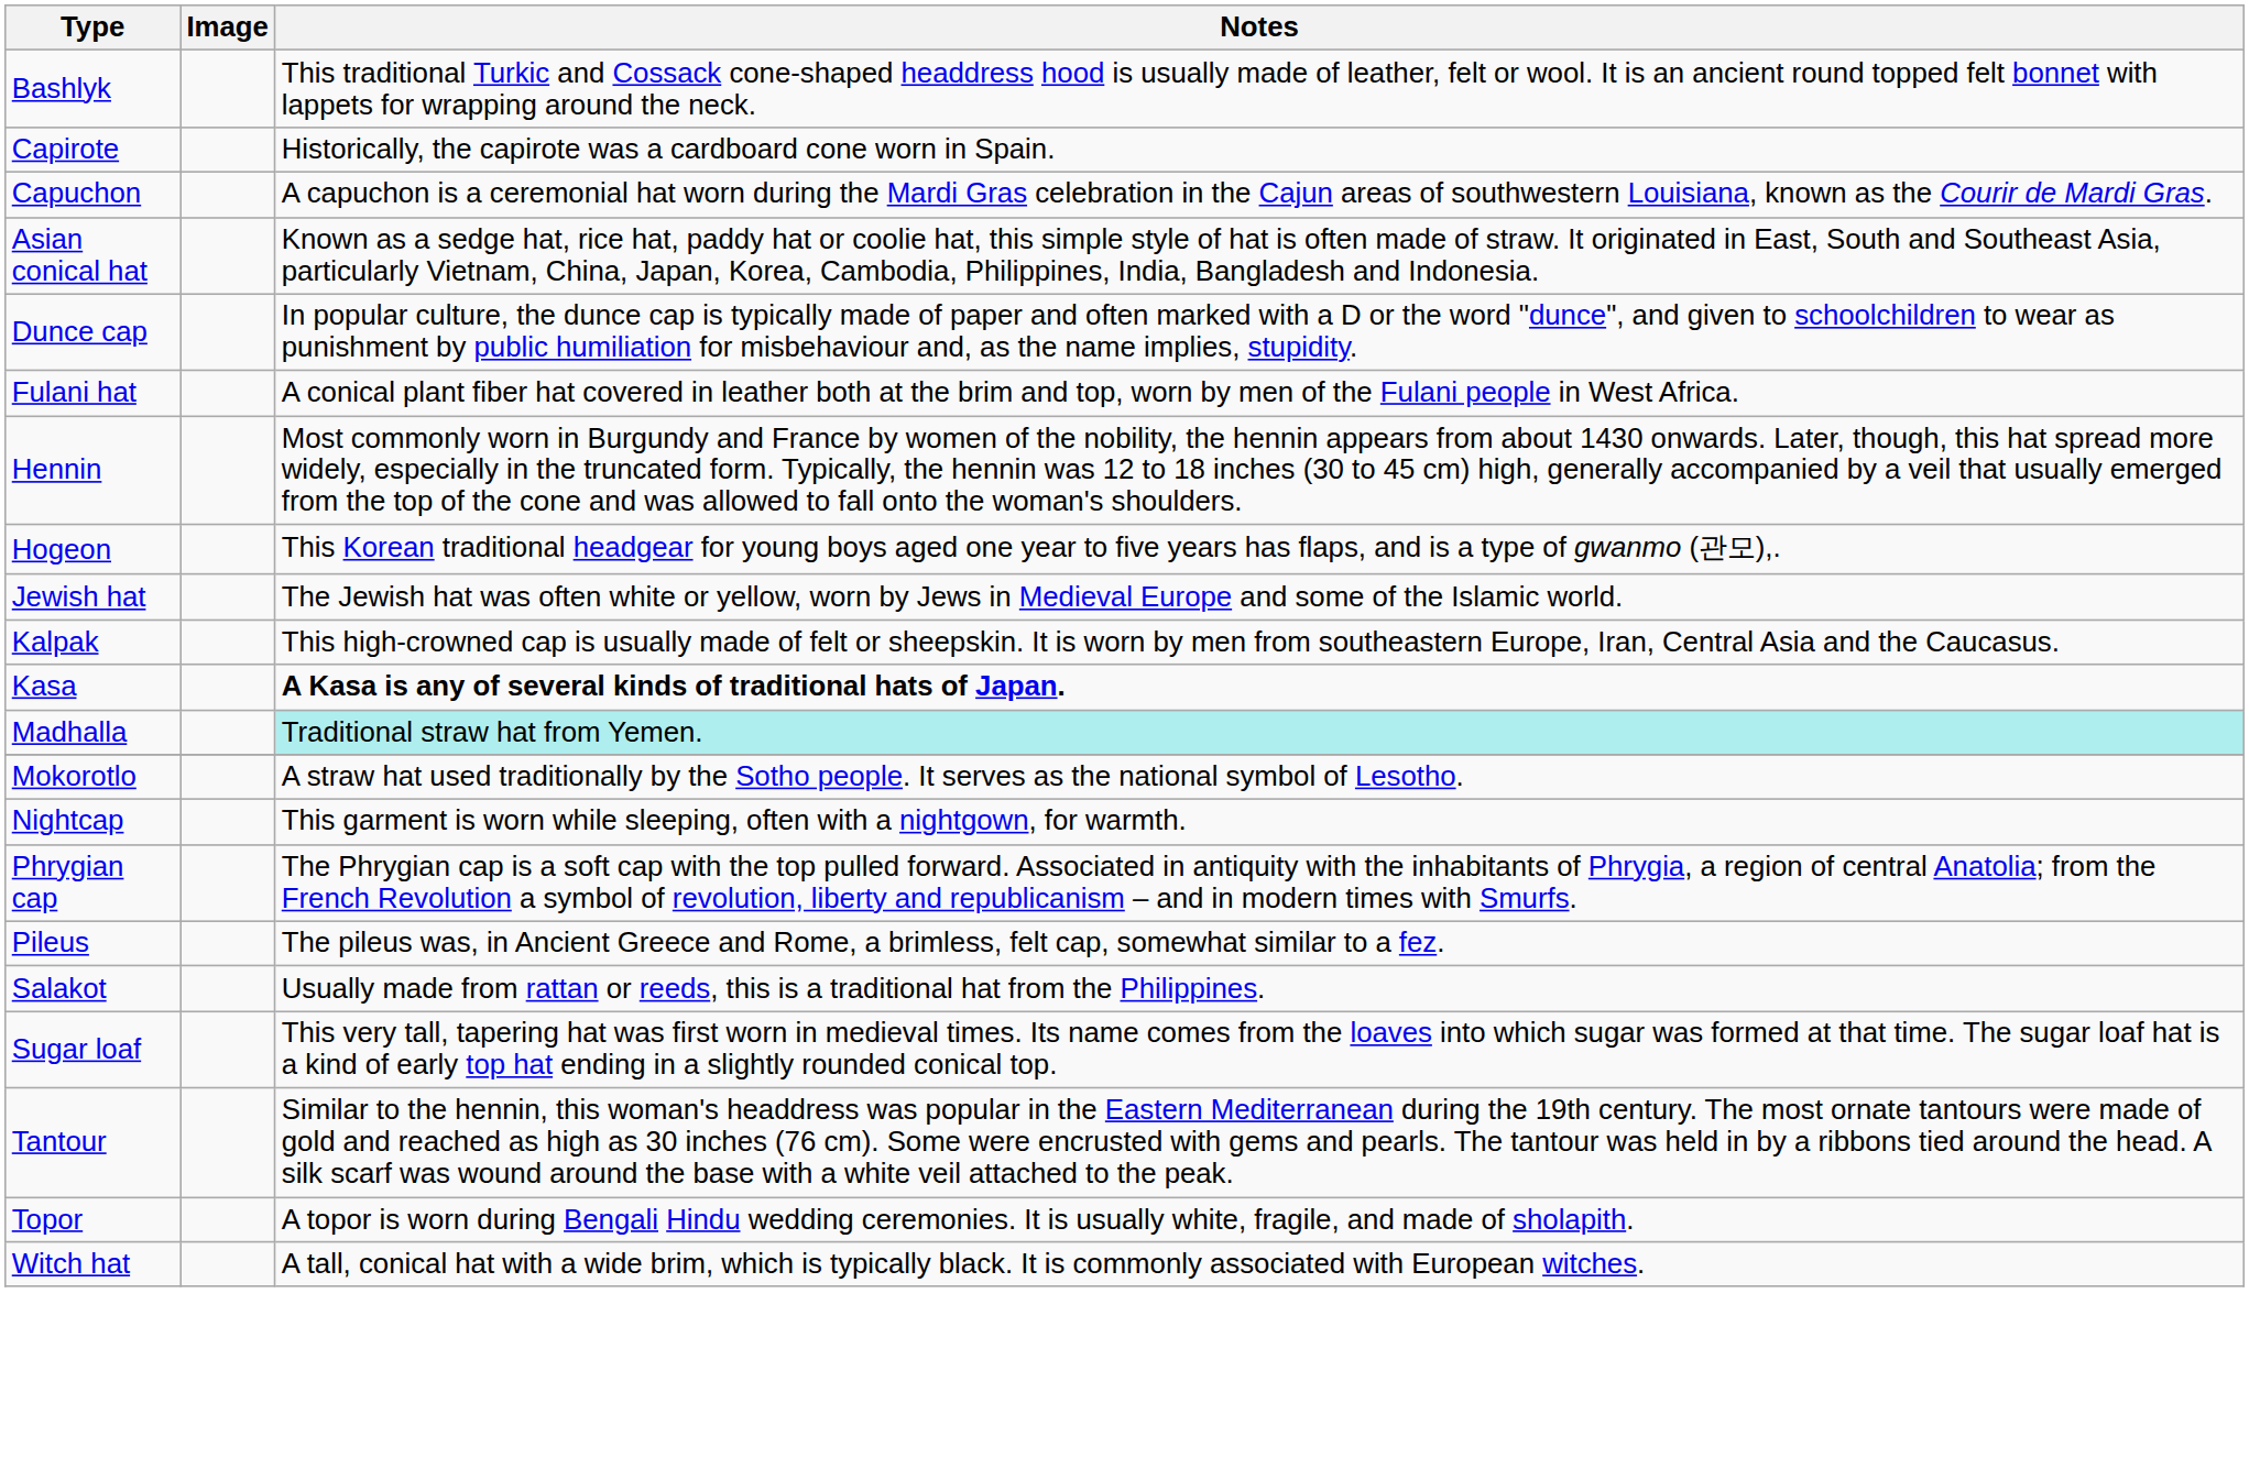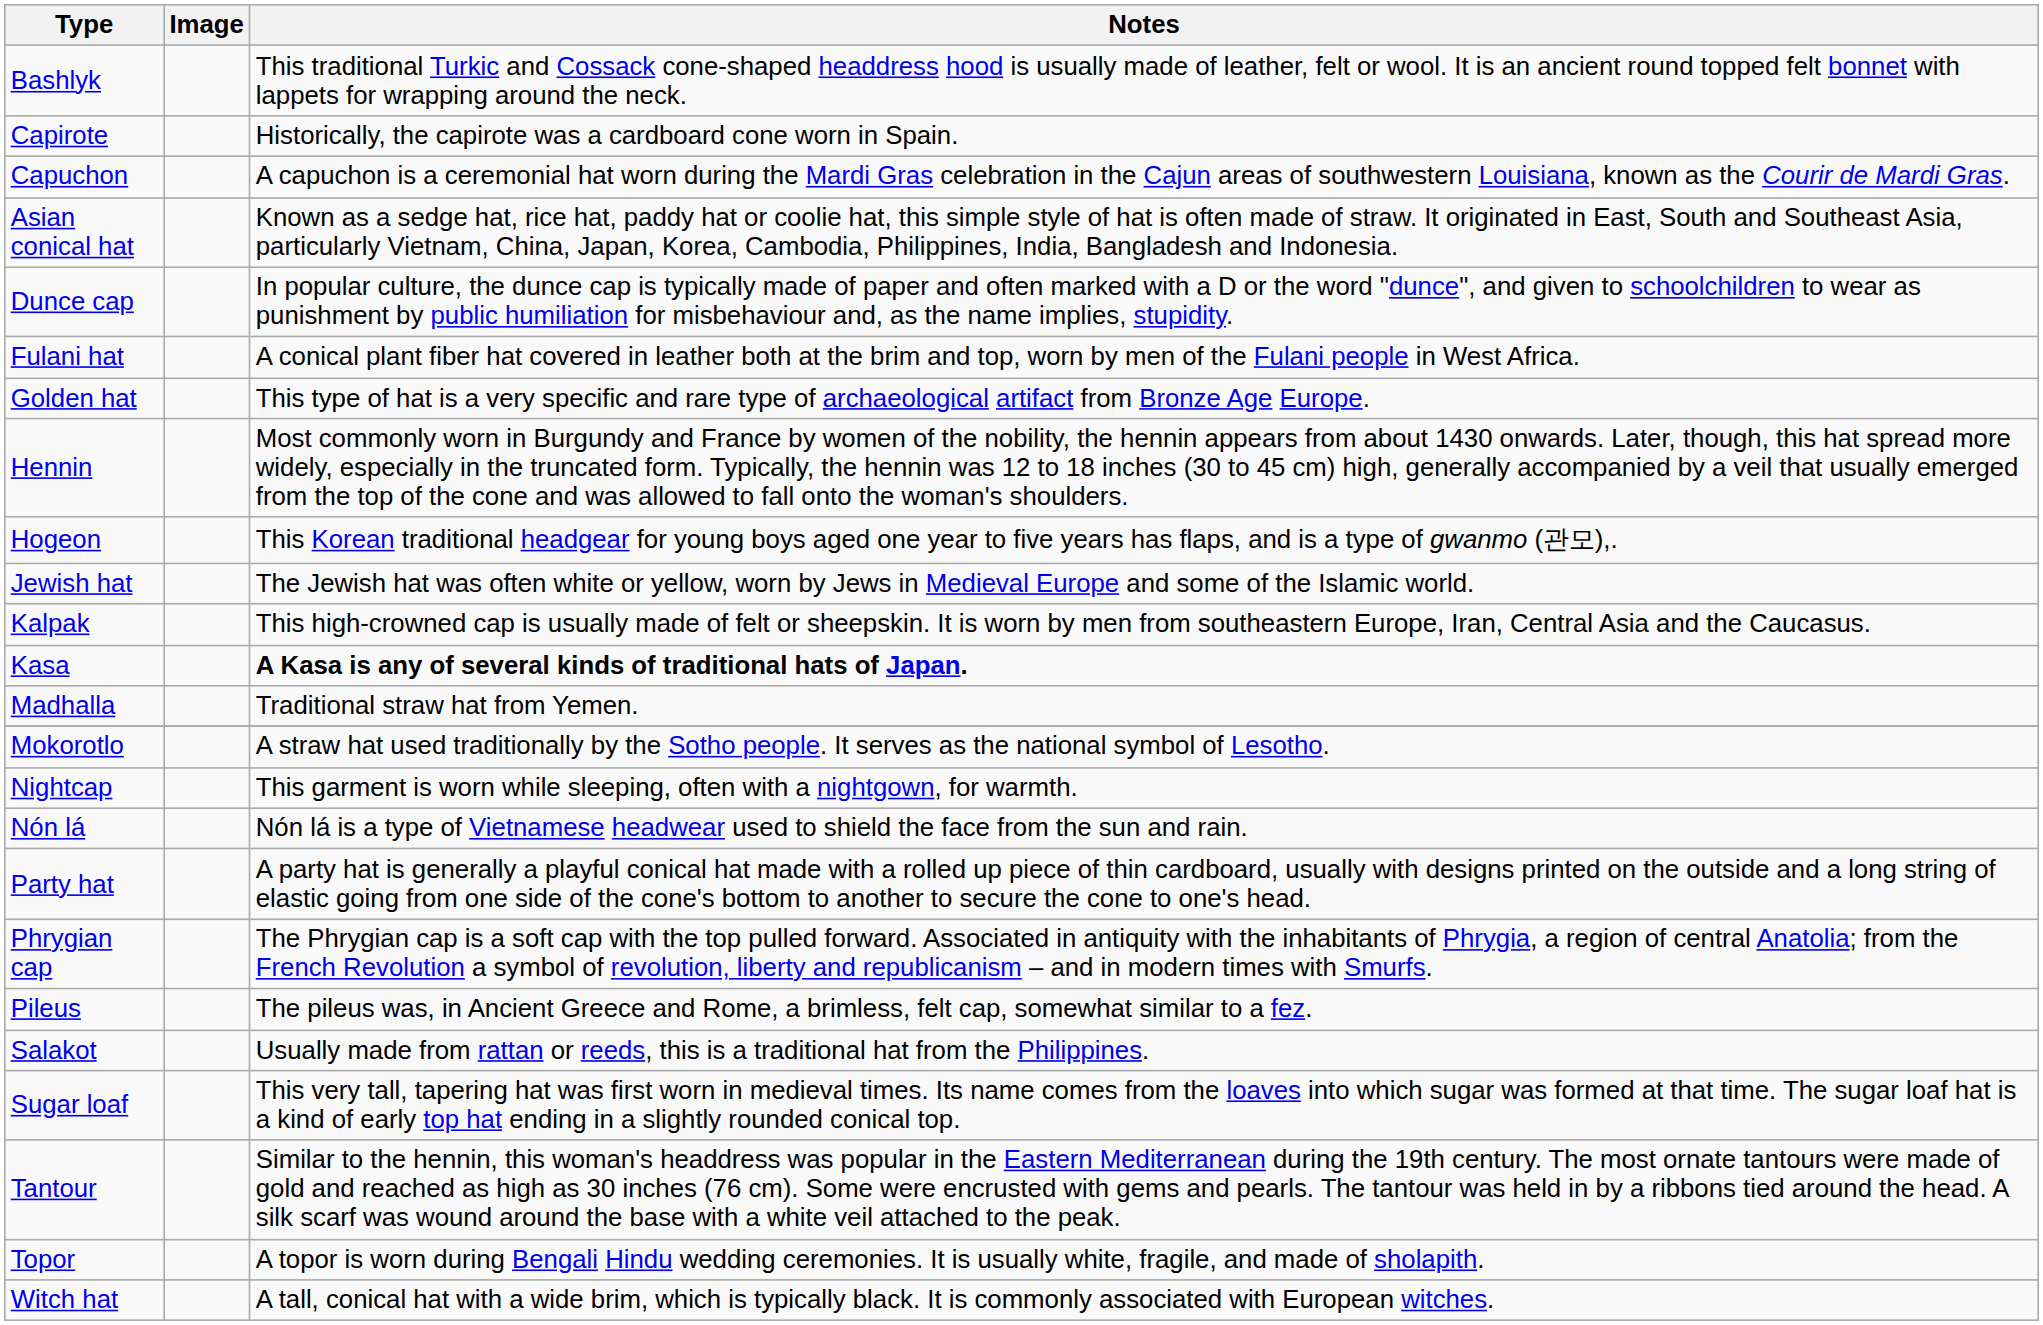 <table class="wikitable sortable" style="width:100%; height:100%;">
 <tr>
 <th>Type</th>
 <th>Image</th>
 <th>Notes</th>
 </tr>
 <tr>
 <td><a href='#'>Bashlyk</a></td>
 <td></td>
 <td>This traditional <a href='#'>Turkic</a> and <a href='#'>Cossack</a> cone-shaped <a href='#'>headdress</a> <a href='#'>hood</a> is usually made of leather, felt or wool. It is an ancient round topped felt <a href='#'>bonnet</a> with lappets for wrapping around the neck.</td>
 </tr>
 <tr>
 <td><a href='#'>Capirote</a></td>
 <td></td>
 <td>Historically, the capirote was a cardboard cone worn in Spain.</td>
 </tr>
 <tr>
 <td><a href='#'>Capuchon</a></td>
 <td></td>
 <td>A capuchon is a ceremonial hat worn during the <a href='#'>Mardi Gras</a> celebration in the <a href='#'>Cajun</a> areas of southwestern <a href='#'>Louisiana</a>, known as the <em><a href='#'>Courir de Mardi Gras</a></em>.</td>
 </tr>
 <tr>
 <td><a href='#'>Asian conical hat</a></td>
 <td></td>
 <td>Known as a sedge hat, rice hat, paddy hat or coolie hat, this simple style of hat is often made of straw. It originated in East, South and Southeast Asia, particularly Vietnam, China, Japan, Korea, Cambodia, Philippines, India, Bangladesh and Indonesia.</td>
 </tr>
 <tr>
 <td><a href='#'>Dunce cap</a></td>
 <td></td>
 <td>In popular culture, the dunce cap is typically made of paper and often marked with a D or the word "<a href='#'>dunce</a>", and given to <a href='#'>schoolchildren</a> to wear as punishment by <a href='#'>public humiliation</a> for misbehaviour and, as the name implies, <a href='#'>stupidity</a>.</td>
 </tr>
 <tr>
 <td><a href='#'>Fulani hat</a></td>
 <td></td>
 <td>A conical plant fiber hat covered in leather both at the brim and top, worn by men of the <a href='#'>Fulani people</a> in West Africa.</td>
 </tr>
 <tr>
+<td><a href='#'>Golden hat</a></td>
+<td></td>
+<td>This type of hat is a very specific and rare type of <a href='#'>archaeological</a> <a href='#'>artifact</a> from <a href='#'>Bronze Age</a> <a href='#'>Europe</a>.</td>
+</tr>
+<tr>
 <td><a href='#'>Hennin</a></td>
 <td></td>
 <td>Most commonly worn in Burgundy and France by women of the nobility, the hennin appears from about 1430 onwards. Later, though, this hat spread more widely, especially in the truncated form. Typically, the hennin was 12 to 18 inches (30 to 45 cm) high, generally accompanied by a veil that usually emerged from the top of the cone and was allowed to fall onto the woman's shoulders.</td>
 </tr>
 <tr>
 <td><a href='#'>Hogeon</a></td>
 <td></td>
 <td>This <a href='#'>Korean</a> traditional <a href='#'>headgear</a> for young boys aged one year to five years has flaps, and is a type of <em>gwanmo</em> (관모),.</td>
 </tr>
 <tr>
 <td><a href='#'>Jewish hat</a></td>
 <td></td>
 <td>The Jewish hat was often white or yellow, worn by Jews in <a href='#'>Medieval Europe</a> and some of the Islamic world.</td>
 </tr>
 <tr>
 <td><a href='#'>Kalpak</a></td>
 <td></td>
 <td>This high-crowned cap is usually made of felt or sheepskin. It is worn by men from southeastern Europe, Iran, Central Asia and the Caucasus.</td>
 </tr>
 <tr>
 <td><a href='#'>Kasa</a></td>
 <td></td>
 <td><strong>A Kasa is any of several kinds of traditional hats of <a href='#'>Japan</a>.</strong></td>
 </tr>
 <tr>
 <td><a href='#'>Madhalla</a></td>
 <td></td>
-<td style="background: paleturquoise;">Traditional straw hat from Yemen.</td>
+<td>Traditional straw hat from Yemen.</td>
 </tr>
 <tr>
 </tr>
 <tr>
 <td><a href='#'>Mokorotlo</a></td>
 <td></td>
 <td>A straw hat used traditionally by the <a href='#'>Sotho people</a>. It serves as the national symbol of <a href='#'>Lesotho</a>.</td>
 </tr>
 <tr>
 <td><a href='#'>Nightcap</a></td>
 <td></td>
 <td>This garment is worn while sleeping, often with a <a href='#'>nightgown</a>, for warmth.</td>
+</tr>
+<tr>
+<td><a href='#'>Nón lá</a></td>
+<td></td>
+<td>Nón lá is a type of <a href='#'>Vietnamese</a> <a href='#'>headwear</a> used to shield the face from the sun and rain.</td>
+</tr>
+<tr>
+<td><a href='#'>Party hat</a></td>
+<td></td>
+<td>A party hat is generally a playful conical hat made with a rolled up piece of thin cardboard, usually with designs printed on the outside and a long string of elastic going from one side of the cone's bottom to another to secure the cone to one's head.</td>
 </tr>
 <tr>
 <td><a href='#'>Phrygian cap</a></td>
 <td></td>
 <td>The Phrygian cap is a soft cap with the top pulled forward. Associated in antiquity with the inhabitants of <a href='#'>Phrygia</a>, a region of central <a href='#'>Anatolia</a>; from the <a href='#'>French Revolution</a> a symbol of <a href='#'>revolution, liberty and republicanism</a> – and in modern times with <a href='#'>Smurfs</a>.</td>
 </tr>
 <tr>
 <td><a href='#'>Pileus</a></td>
 <td></td>
 <td>The pileus was, in Ancient Greece and Rome, a brimless, felt cap, somewhat similar to a <a href='#'>fez</a>.</td>
 </tr>
 <tr>
 <td><a href='#'>Salakot</a></td>
 <td></td>
 <td>Usually made from <a href='#'>rattan</a> or <a href='#'>reeds</a>, this is a traditional hat from the <a href='#'>Philippines</a>.</td>
 </tr>
 <tr>
 <td><a href='#'>Sugar loaf</a></td>
 <td></td>
 <td>This very tall, tapering hat was first worn in medieval times. Its name comes from the <a href='#'>loaves</a> into which sugar was formed at that time. The sugar loaf hat is a kind of early <a href='#'>top hat</a> ending in a slightly rounded conical top.</td>
 </tr>
 <tr>
 <td><a href='#'>Tantour</a></td>
 <td></td>
 <td>Similar to the hennin, this woman's headdress was popular in the <a href='#'>Eastern Mediterranean</a> during the 19th century. The most ornate tantours were made of gold and reached as high as 30 inches (76 cm). Some were encrusted with gems and pearls. The tantour was held in by a ribbons tied around the head. A silk scarf was wound around the base with a white veil attached to the peak.</td>
 </tr>
 <tr>
 <td><a href='#'>Topor</a></td>
 <td></td>
 <td>A topor is worn during <a href='#'>Bengali</a> <a href='#'>Hindu</a> wedding ceremonies. It is usually white, fragile, and made of <a href='#'>sholapith</a>.</td>
 </tr>
 <tr>
 <td><a href='#'>Witch hat</a></td>
 <td></td>
 <td>A tall, conical hat with a wide brim, which is typically black. It is commonly associated with European <a href='#'>witches</a>.</td>
 </tr>
 </table>
